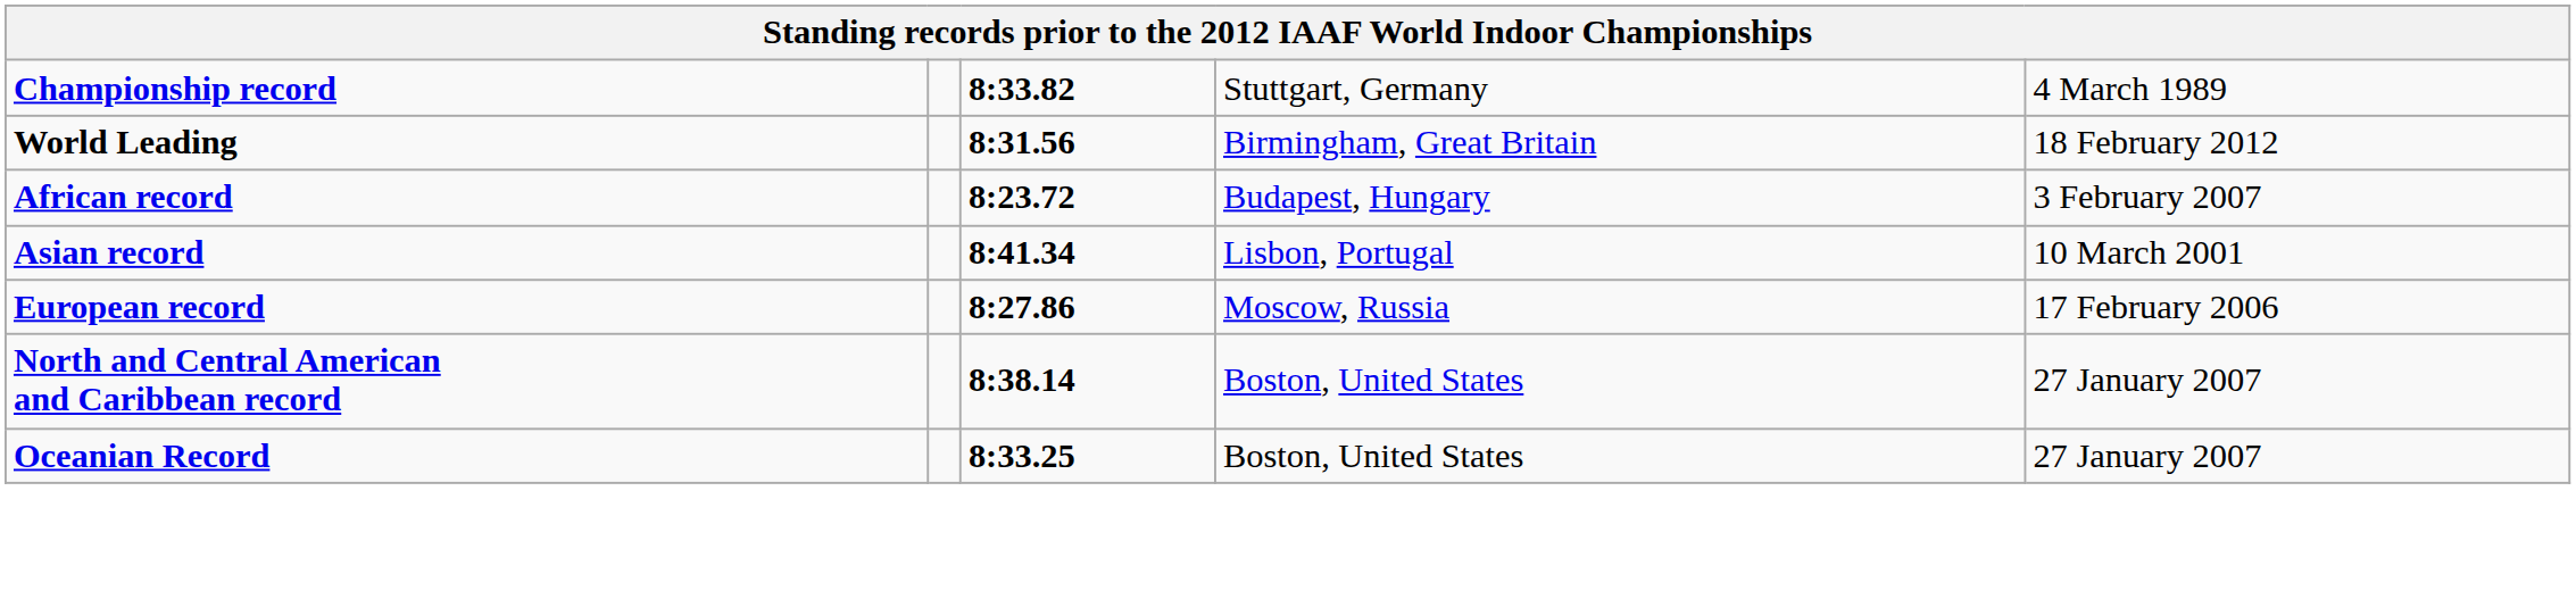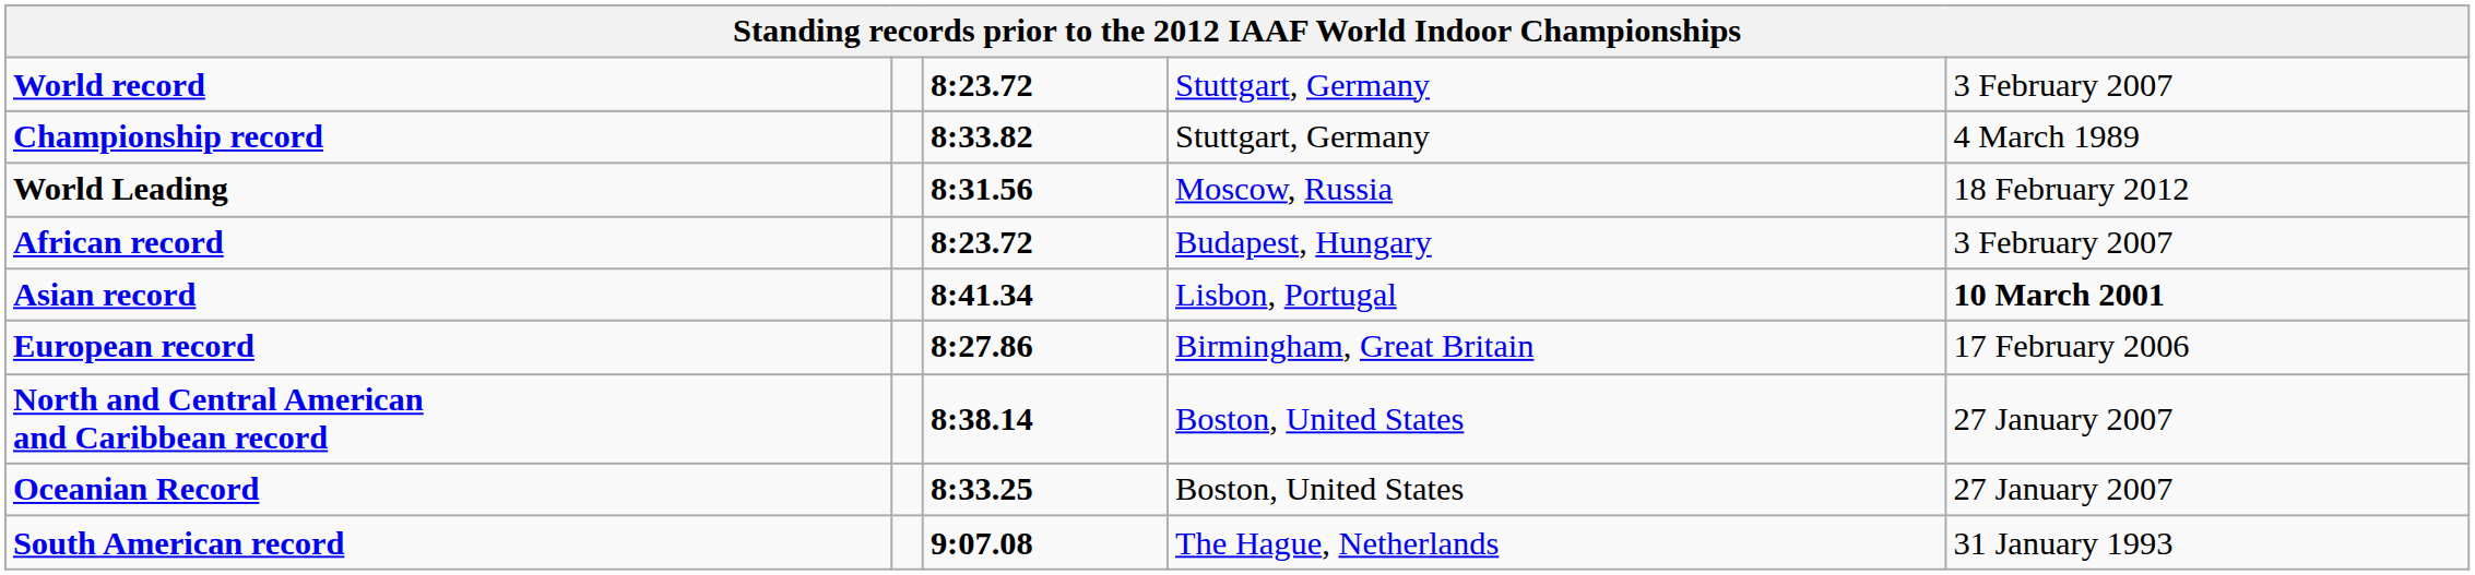 <table class="wikitable" width=75%>
 <tr>
 <th colspan="5">Standing records prior to the 2012 IAAF World Indoor Championships</th>
+</tr>
+<tr>
+<td><strong><a href='#'>World record</a></strong></td>
+<td></td>
+<td><strong>8:23.72</strong></td>
+<td><a href='#'>Stuttgart</a>, <a href='#'>Germany</a></td>
+<td>3 February 2007</td>
 </tr>
 <tr>
 <td><strong><a href='#'>Championship record</a></strong></td>
 <td></td>
 <td><strong>8:33.82</strong></td>
 <td>Stuttgart, Germany</td>
 <td>4 March 1989</td>
 </tr>
 <tr>
 <td><strong>World Leading</strong></td>
 <td></td>
 <td><strong>8:31.56</strong></td>
-<td><a href='#'>Birmingham</a>, <a href='#'>Great Britain</a></td>
+<td><a href='#'>Moscow</a>, <a href='#'>Russia</a></td>
 <td>18 February 2012</td>
 </tr>
 <tr>
 <td><strong><a href='#'>African record</a></strong></td>
 <td></td>
 <td><strong>8:23.72</strong></td>
 <td><a href='#'>Budapest</a>, <a href='#'>Hungary</a></td>
 <td>3 February 2007</td>
 </tr>
 <tr>
 <td><strong><a href='#'>Asian record</a></strong></td>
 <td></td>
 <td><strong>8:41.34</strong></td>
 <td><a href='#'>Lisbon</a>, <a href='#'>Portugal</a></td>
-<td>10 March 2001</td>
+<td><strong>10 March 2001</strong></td>
 </tr>
 <tr>
 <td><strong><a href='#'>European record</a></strong></td>
 <td></td>
 <td><strong>8:27.86</strong></td>
-<td><a href='#'>Moscow</a>, <a href='#'>Russia</a></td>
+<td><a href='#'>Birmingham</a>, <a href='#'>Great Britain</a></td>
 <td>17 February 2006</td>
 </tr>
 <tr>
 <td><strong><a href='#'>North and Central American <br>and Caribbean record</a></strong></td>
 <td></td>
 <td><strong>8:38.14</strong></td>
 <td><a href='#'>Boston</a>, <a href='#'>United States</a></td>
 <td>27 January 2007</td>
 </tr>
 <tr>
 <td><strong><a href='#'>Oceanian Record</a></strong></td>
 <td></td>
 <td><strong>8:33.25</strong></td>
 <td>Boston, United States</td>
 <td>27 January 2007</td>
 </tr>
+<tr>
+<td><strong><a href='#'>South American record</a></strong></td>
+<td></td>
+<td><strong>9:07.08</strong></td>
+<td><a href='#'>The Hague</a>, <a href='#'>Netherlands</a></td>
+<td>31 January 1993</td>
+</tr>
 </table>
